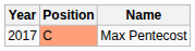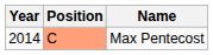 <table class="wikitable">
 <tr>
 <th>Year</th>
 <th>Position</th>
 <th>Name</th>
 </tr>
 <tr>
-<td>2017</td>
+<td>2014</td>
 <td style="background: lightsalmon;">C</td>
 <td>Max Pentecost</td>
 </tr>
 </table>
